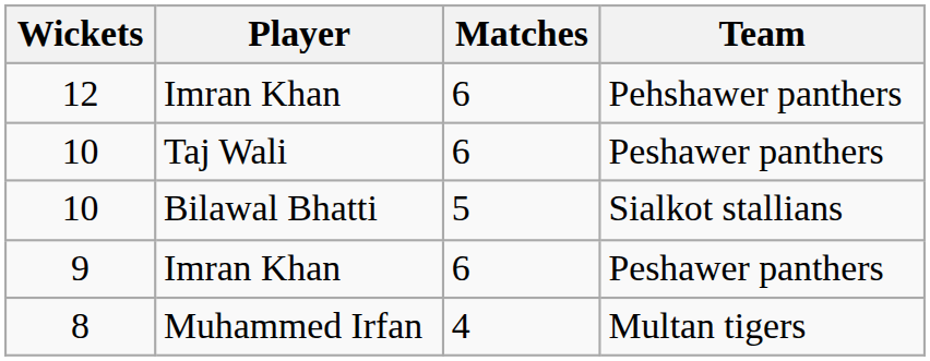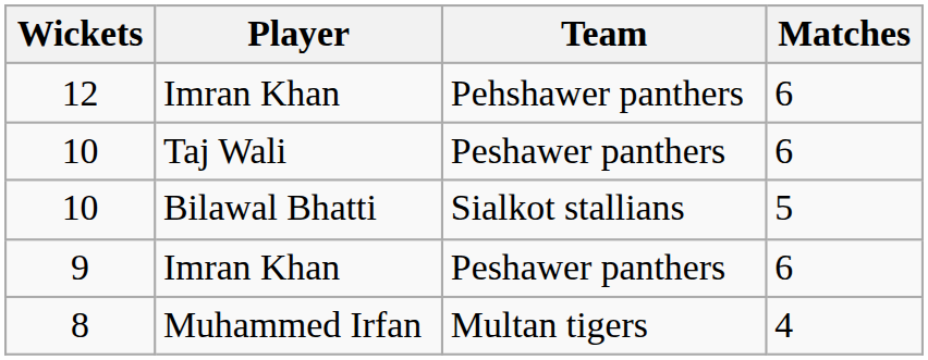 <table class="wikitable sortable" style="width:400px;">
 <tr>
 <th>Wickets</th>
 <th>Player</th>
+<th>Team</th>
 <th>Matches</th>
-<th>Team</th>
 </tr>
 <tr>
 <td style="text-align:center">12</td>
 <td>Imran Khan</td>
+<td>Pehshawer panthers</td>
 <td>6</td>
-<td>Pehshawer panthers</td>
 </tr>
 <tr>
 <td style="text-align:center">10</td>
 <td>Taj Wali</td>
+<td>Peshawer panthers</td>
 <td>6</td>
-<td>Peshawer panthers</td>
 </tr>
 <tr>
 <td style="text-align:center">10</td>
 <td>Bilawal Bhatti</td>
+<td>Sialkot stallians</td>
 <td>5</td>
-<td>Sialkot stallians</td>
 </tr>
 <tr>
 <td style="text-align:center">9</td>
 <td>Imran Khan</td>
+<td>Peshawer panthers</td>
 <td>6</td>
-<td>Peshawer panthers</td>
 </tr>
 <tr>
 <td style="text-align:center">8</td>
 <td>Muhammed Irfan</td>
+<td>Multan tigers</td>
 <td>4</td>
-<td>Multan tigers</td>
 </tr>
 </table>
